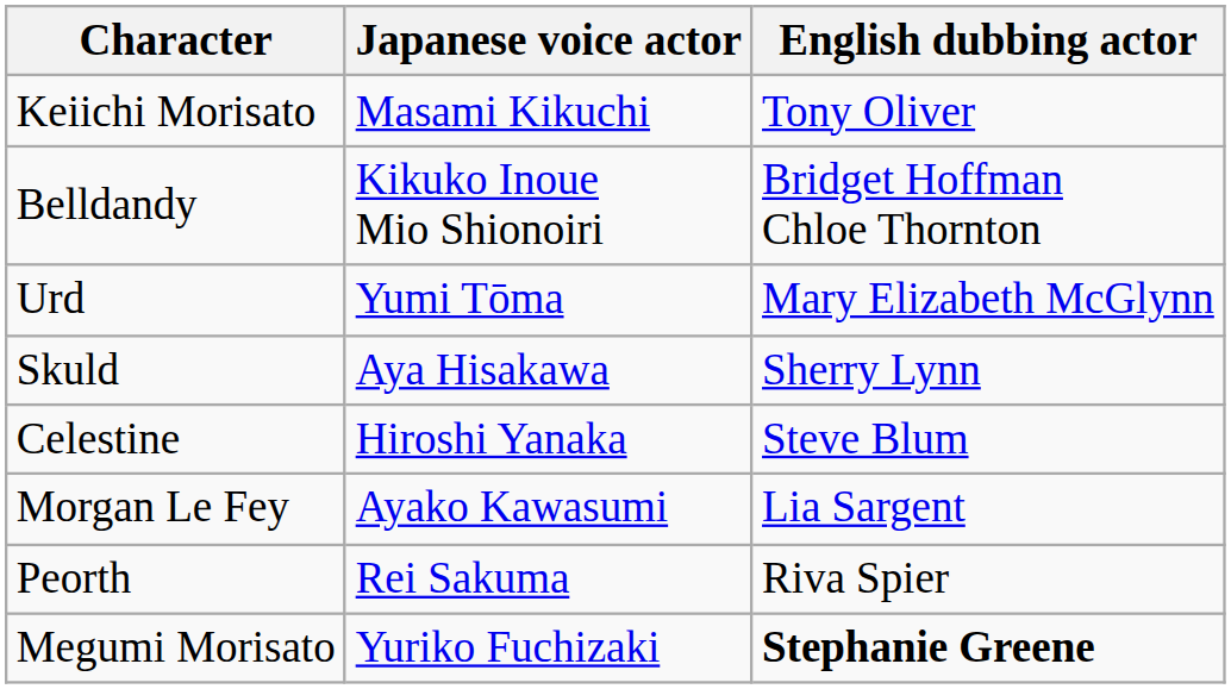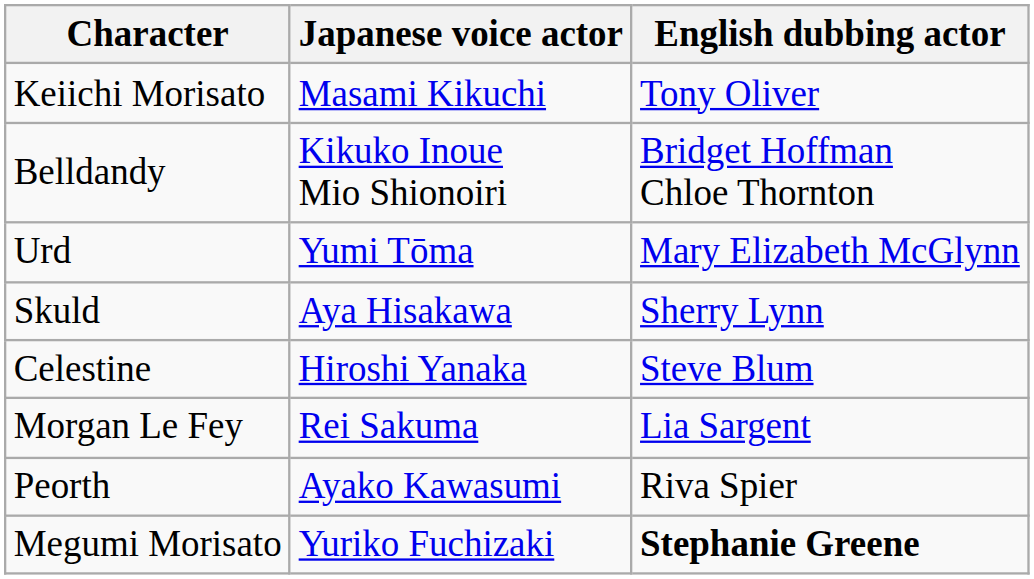 <table class="wikitable">
 <tr>
 <th>Character</th>
 <th>Japanese voice actor</th>
 <th>English dubbing actor</th>
 </tr>
 <tr>
 <td>Keiichi Morisato</td>
 <td><a href='#'>Masami Kikuchi</a></td>
 <td><a href='#'>Tony Oliver</a></td>
 </tr>
 <tr>
 <td>Belldandy</td>
 <td><a href='#'>Kikuko Inoue</a><br>Mio Shionoiri </td>
 <td><a href='#'>Bridget Hoffman</a><br>Chloe Thornton </td>
 </tr>
 <tr>
 <td>Urd</td>
 <td><a href='#'>Yumi Tōma</a></td>
 <td><a href='#'>Mary Elizabeth McGlynn</a></td>
 </tr>
 <tr>
 <td>Skuld</td>
 <td><a href='#'>Aya Hisakawa</a></td>
 <td><a href='#'>Sherry Lynn</a></td>
 </tr>
 <tr>
 <td>Celestine</td>
 <td><a href='#'>Hiroshi Yanaka</a></td>
 <td><a href='#'>Steve Blum</a></td>
 </tr>
 <tr>
 <td>Morgan Le Fey</td>
-<td><a href='#'>Ayako Kawasumi</a></td>
+<td><a href='#'>Rei Sakuma</a></td>
 <td><a href='#'>Lia Sargent</a></td>
 </tr>
 <tr>
 <td>Peorth</td>
-<td><a href='#'>Rei Sakuma</a></td>
+<td><a href='#'>Ayako Kawasumi</a></td>
 <td>Riva Spier</td>
 </tr>
 <tr>
 <td>Megumi Morisato</td>
 <td><a href='#'>Yuriko Fuchizaki</a></td>
 <td><strong>Stephanie Greene</strong></td>
 </tr>
 </table>
